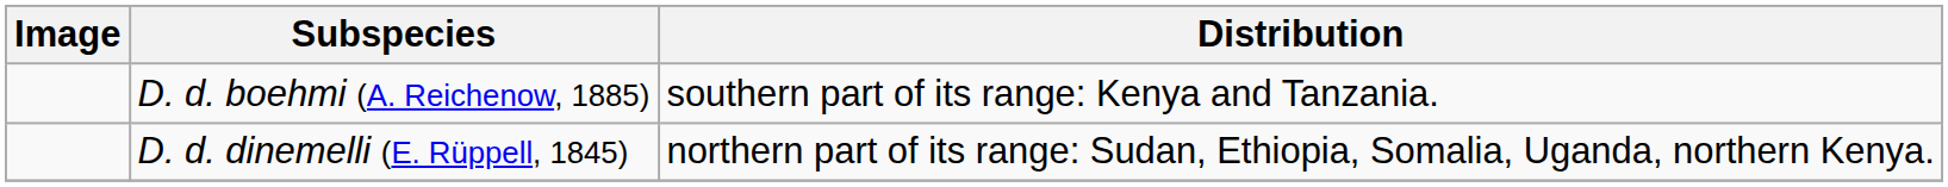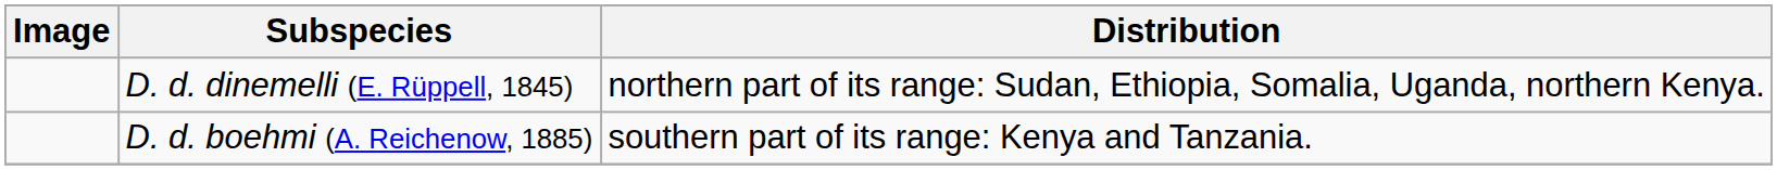 <table class="wikitable">
 <tr>
 <th>Image</th>
 <th>Subspecies</th>
 <th>Distribution</th>
 </tr>
 <tr>
 <td></td>
+<td><em>D. d. dinemelli</em> <small>(<a href='#'>E. Rüppell</a>, 1845)</small></td>
+<td>northern part of its range: Sudan, Ethiopia, Somalia, Uganda, northern Kenya.</td>
+</tr>
+<tr>
+<td></td>
 <td><em>D. d. boehmi</em> <small>(<a href='#'>A. Reichenow</a>, 1885)</small></td>
 <td>southern part of its range: Kenya and Tanzania.</td>
 </tr>
 <tr>
-<td></td>
-<td><em>D. d. dinemelli</em> <small>(<a href='#'>E. Rüppell</a>, 1845)</small></td>
-<td>northern part of its range: Sudan, Ethiopia, Somalia, Uganda, northern Kenya.</td>
-</tr>
-<tr>
 </tr>
 </table>
